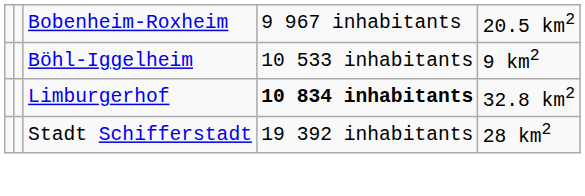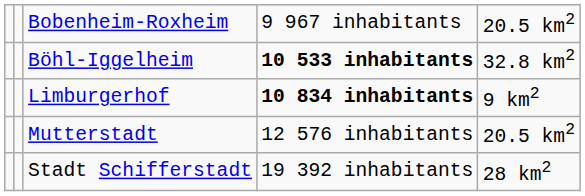 <table class="wikitable">
 <tr>
 <td></td>
 <td></td>
 <td><a href='#'>Bobenheim-Roxheim</a></td>
 <td>9 967 inhabitants</td>
 <td>20.5 km<sup>2</sup></td>
 </tr>
 <tr>
 <td></td>
 <td></td>
 <td><a href='#'>Böhl-Iggelheim</a></td>
-<td>10 533 inhabitants</td>
-<td>9 km<sup>2</sup></td>
+<td><strong>10 533 inhabitants</strong></td>
+<td>32.8 km<sup>2</sup></td>
 </tr>
 <tr>
 <td></td>
 <td></td>
 <td><a href='#'>Limburgerhof</a></td>
 <td><strong>10 834 inhabitants</strong></td>
-<td>32.8 km<sup>2</sup></td>
+<td>9 km<sup>2</sup></td>
+</tr>
+<tr>
+<td></td>
+<td></td>
+<td><a href='#'>Mutterstadt</a></td>
+<td>12 576 inhabitants</td>
+<td>20.5 km<sup>2</sup></td>
 </tr>
 <tr>
 <td></td>
 <td></td>
 <td>Stadt <a href='#'>Schifferstadt</a></td>
 <td>19 392 inhabitants</td>
 <td>28 km<sup>2</sup></td>
 </tr>
 </table>
